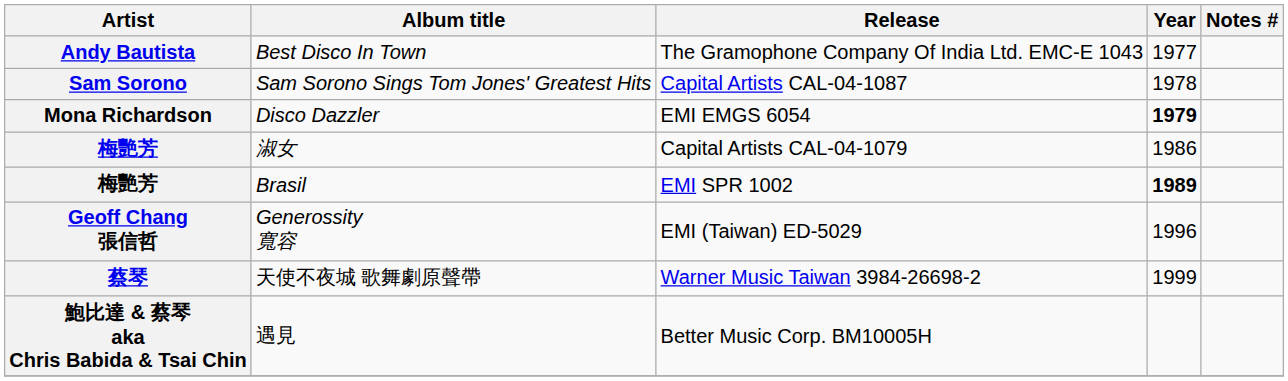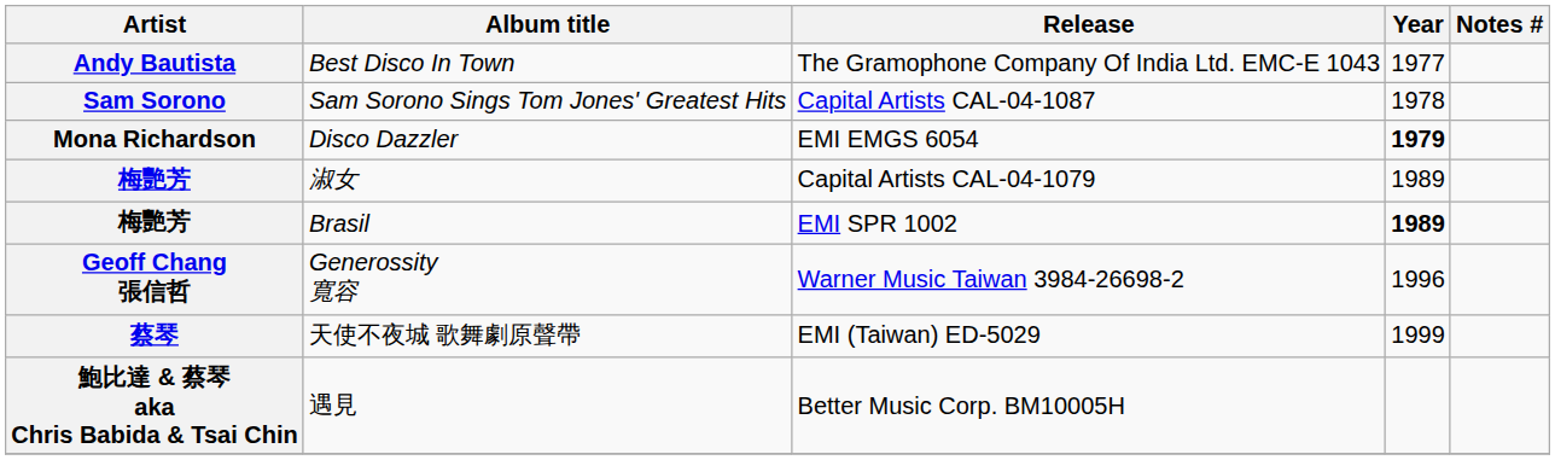 <table class="wikitable plainrowheaders sortable">
 <tr>
 <th scope="col">Artist</th>
 <th scope="col">Album title</th>
 <th scope="col">Release</th>
 <th scope="col">Year</th>
 <th scope="col" class="unsortable">Notes #</th>
 </tr>
 <tr>
 <th scope="row"><a href='#'>Andy Bautista</a></th>
 <td><em>Best Disco In Town</em></td>
 <td>The Gramophone Company Of India Ltd. EMC-E 1043</td>
 <td>1977</td>
 <td></td>
 </tr>
 <tr>
 <th scope="row"><a href='#'>Sam Sorono</a></th>
 <td><em>Sam Sorono Sings Tom Jones' Greatest Hits</em></td>
 <td><a href='#'>Capital Artists</a> CAL-04-1087</td>
 <td>1978</td>
 <td></td>
 </tr>
 <tr>
 <th scope="row">Mona Richardson</th>
 <td><em>Disco Dazzler</em></td>
 <td>EMI EMGS 6054</td>
 <td><strong>1979</strong></td>
 <td></td>
 </tr>
 <tr>
 <th scope="row"><a href='#'>梅艷芳</a></th>
 <td><em>淑女</em></td>
 <td>Capital Artists CAL-04-1079</td>
-<td>1986</td>
+<td>1989</td>
 <td></td>
 </tr>
 <tr>
 <th scope="row">梅艷芳</th>
 <td><em>Brasil</em></td>
 <td><a href='#'>EMI</a> SPR 1002</td>
 <td><strong>1989</strong></td>
 <td></td>
 </tr>
 <tr>
 <th scope="row"><a href='#'>Geoff Chang</a><br>張信哲</th>
 <td><em>Generossity</em><br><em>寬容</em></td>
-<td>EMI (Taiwan) ED-5029</td>
+<td><a href='#'>Warner Music Taiwan</a> 3984-26698-2</td>
 <td>1996</td>
 <td></td>
 </tr>
 <tr>
 <th scope="row"><a href='#'>蔡琴</a></th>
 <td>天使不夜城 歌舞劇原聲帶<em></td>
-<td><a href='#'>Warner Music Taiwan</a> 3984-26698-2</td>
+<td>EMI (Taiwan) ED-5029</td>
 <td>1999</td>
 <td></td>
 </tr>
 <tr>
 <th scope="row">鮑比達 & 蔡琴<br>aka<br>Chris Babida &  Tsai Chin</th>
 <td></em>遇見<em></td>
 <td>Better Music Corp. BM10005H</td>
 <td></td>
 <td></td>
 </tr>
 <tr>
 </tr>
 </table>
